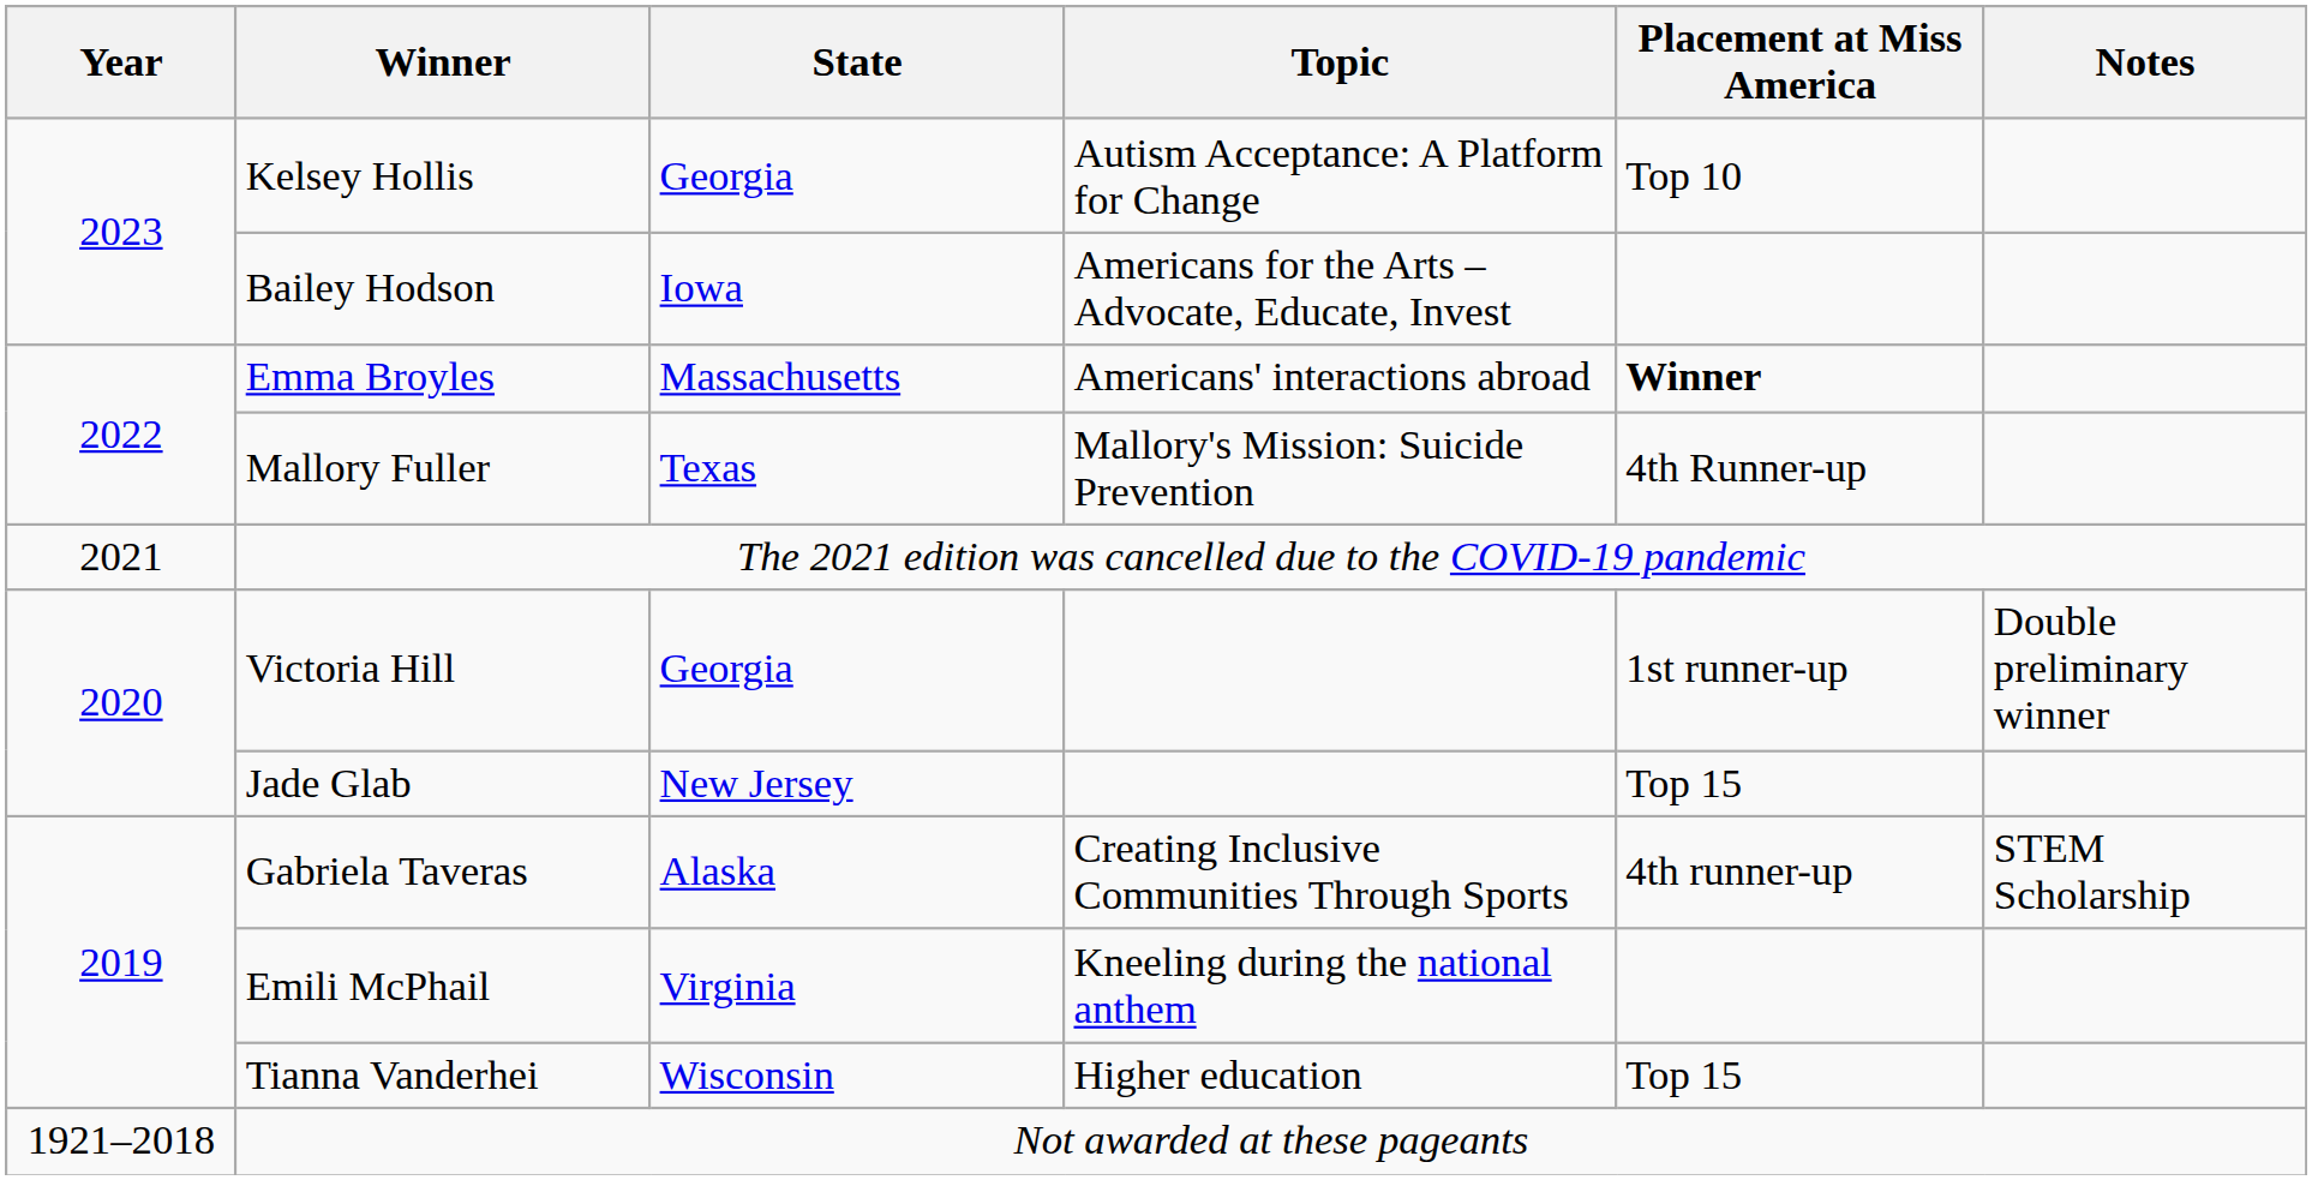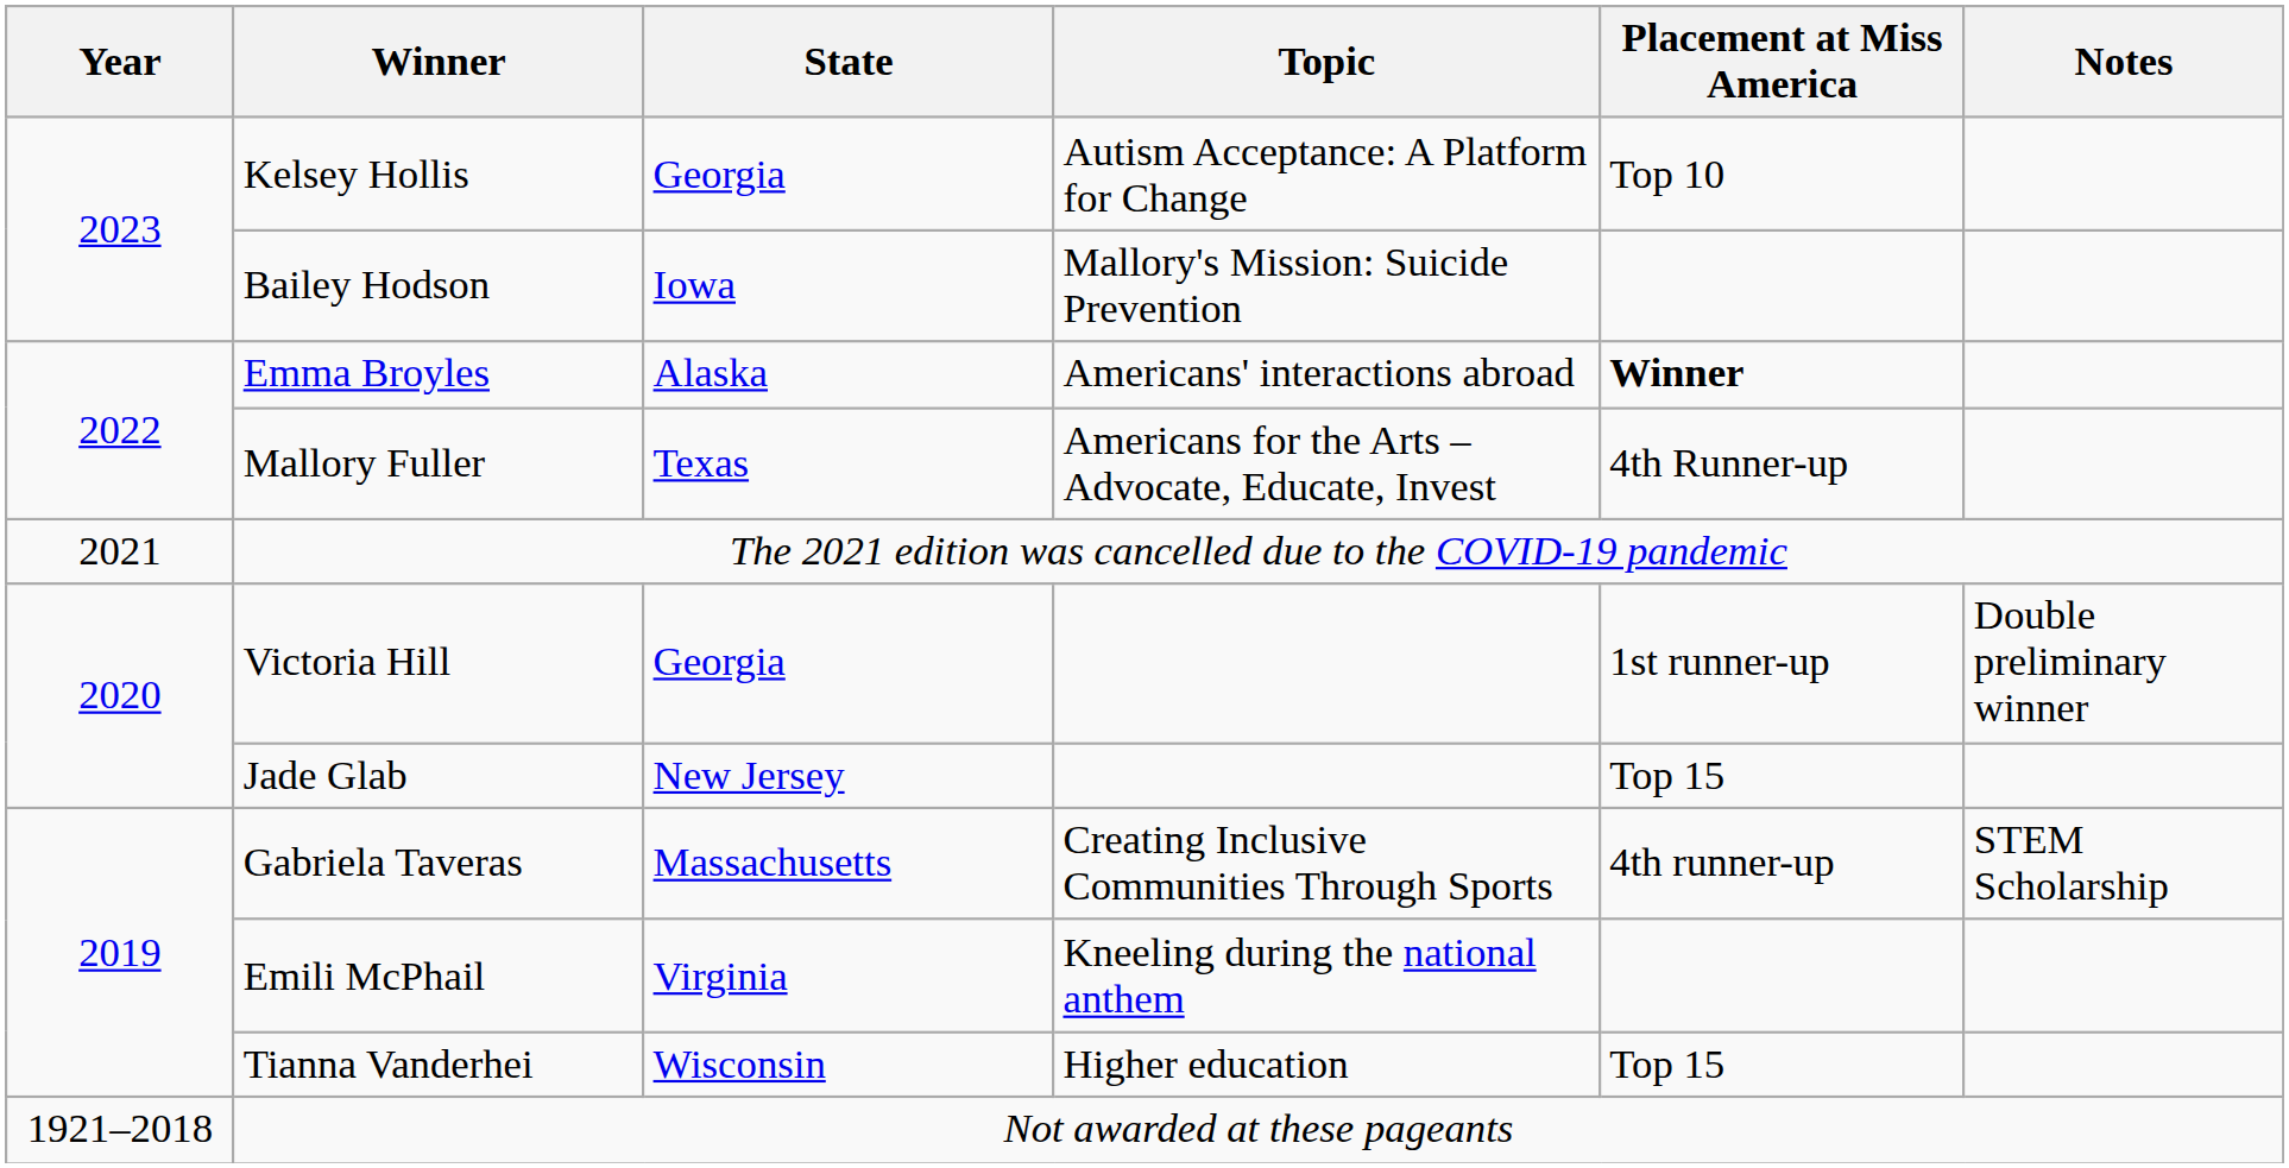 <table class="wikitable sortable collapsible" style="width:100%">
 <tr>
 <th width=10%>Year</th>
 <th width=18%>Winner</th>
 <th width=18%>State</th>
 <th width=24%>Topic</th>
 <th width=16%>Placement at Miss America</th>
 <th width=32%>Notes</th>
 </tr>
 <tr>
 <td align="center" rowspan="2"><a href='#'>2023</a></td>
 <td>Kelsey Hollis</td>
 <td><a href='#'>Georgia</a></td>
 <td>Autism Acceptance: A Platform for Change</td>
 <td>Top 10</td>
 <td></td>
 </tr>
 <tr>
 <td>Bailey Hodson</td>
 <td><a href='#'>Iowa</a></td>
-<td>Americans for the Arts – Advocate, Educate, Invest</td>
+<td>Mallory's Mission: Suicide Prevention</td>
 <td></td>
 <td></td>
 </tr>
 <tr>
 <td rowspan=2 style="text-align:center;"><a href='#'>2022</a></td>
 <td><a href='#'>Emma Broyles</a></td>
-<td><a href='#'>Massachusetts</a></td>
+<td><a href='#'>Alaska</a></td>
 <td>Americans' interactions abroad</td>
 <td><strong>Winner</strong></td>
 <td></td>
 </tr>
 <tr>
 <td>Mallory Fuller</td>
 <td><a href='#'>Texas</a></td>
-<td>Mallory's Mission: Suicide Prevention</td>
+<td>Americans for the Arts – Advocate, Educate, Invest</td>
 <td>4th Runner-up</td>
 <td></td>
 </tr>
 <tr>
 <td align="center">2021</td>
 <td colspan="5" align="center"><em>The 2021 edition was cancelled due to the <a href='#'>COVID-19 pandemic</a></em></td>
 </tr>
 <tr>
 <td rowspan=2 style="text-align:center;"><a href='#'>2020</a></td>
 <td>Victoria Hill</td>
 <td><a href='#'>Georgia</a></td>
 <td></td>
 <td>1st runner-up</td>
 <td>Double preliminary winner</td>
 </tr>
 <tr>
 <td>Jade Glab</td>
 <td><a href='#'>New Jersey</a></td>
 <td></td>
 <td>Top 15</td>
 <td></td>
 </tr>
 <tr>
 <td rowspan=3 style="text-align:center;"><a href='#'>2019</a></td>
 <td>Gabriela Taveras</td>
-<td><a href='#'>Alaska</a></td>
+<td><a href='#'>Massachusetts</a></td>
 <td>Creating Inclusive Communities Through Sports</td>
 <td>4th runner-up</td>
 <td>STEM Scholarship</td>
 </tr>
 <tr>
 <td>Emili McPhail</td>
 <td><a href='#'>Virginia</a></td>
 <td>Kneeling during the <a href='#'>national anthem</a></td>
 <td></td>
 <td></td>
 </tr>
 <tr>
 <td>Tianna Vanderhei</td>
 <td><a href='#'>Wisconsin</a></td>
 <td>Higher education</td>
 <td>Top 15</td>
 <td></td>
 </tr>
 <tr>
 <td style="text-align:center;">1921–2018</td>
 <td colspan="5" style="text-align:center;"><em>Not awarded at these pageants</em></td>
 </tr>
 </table>
